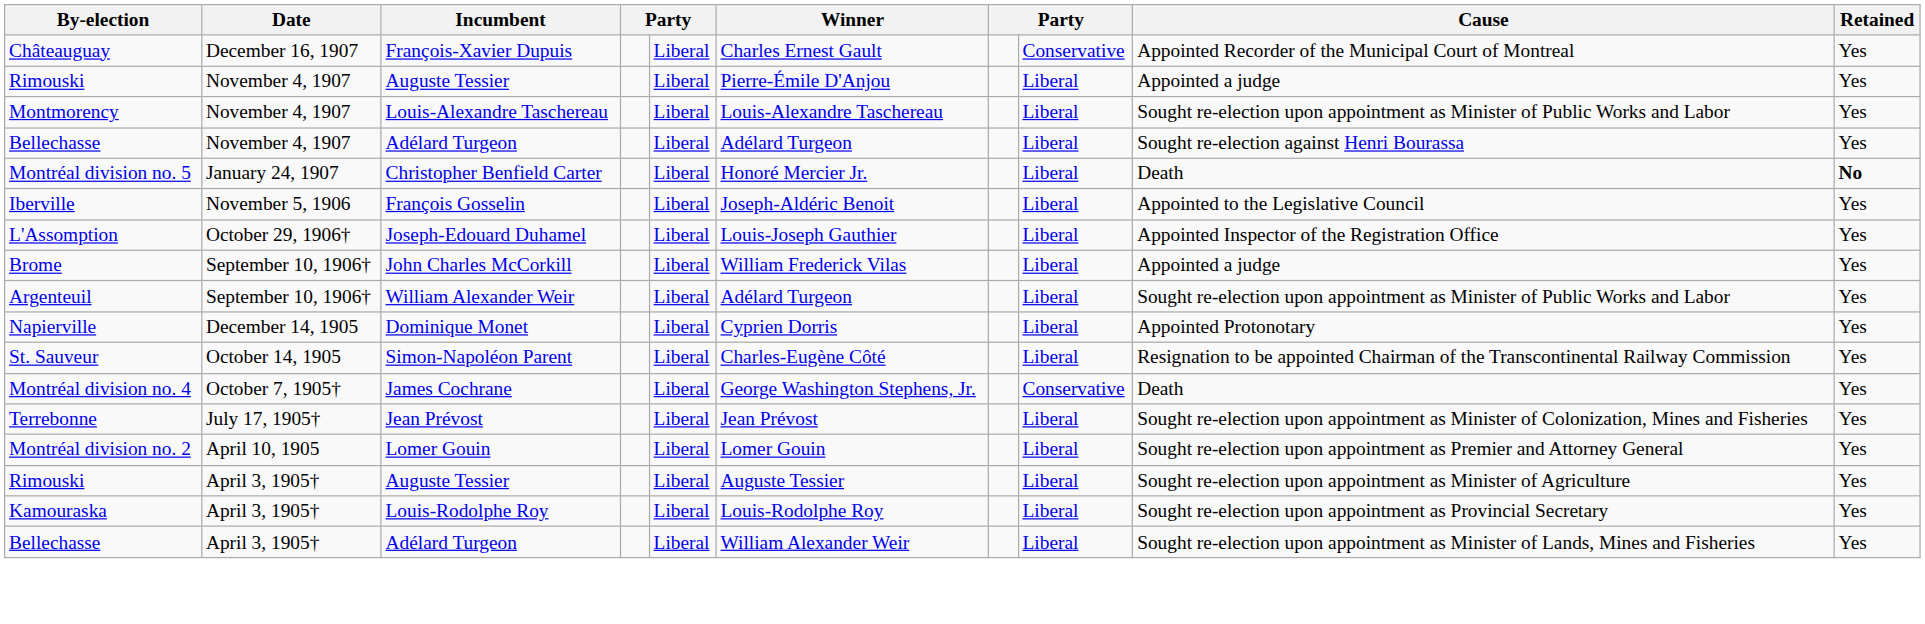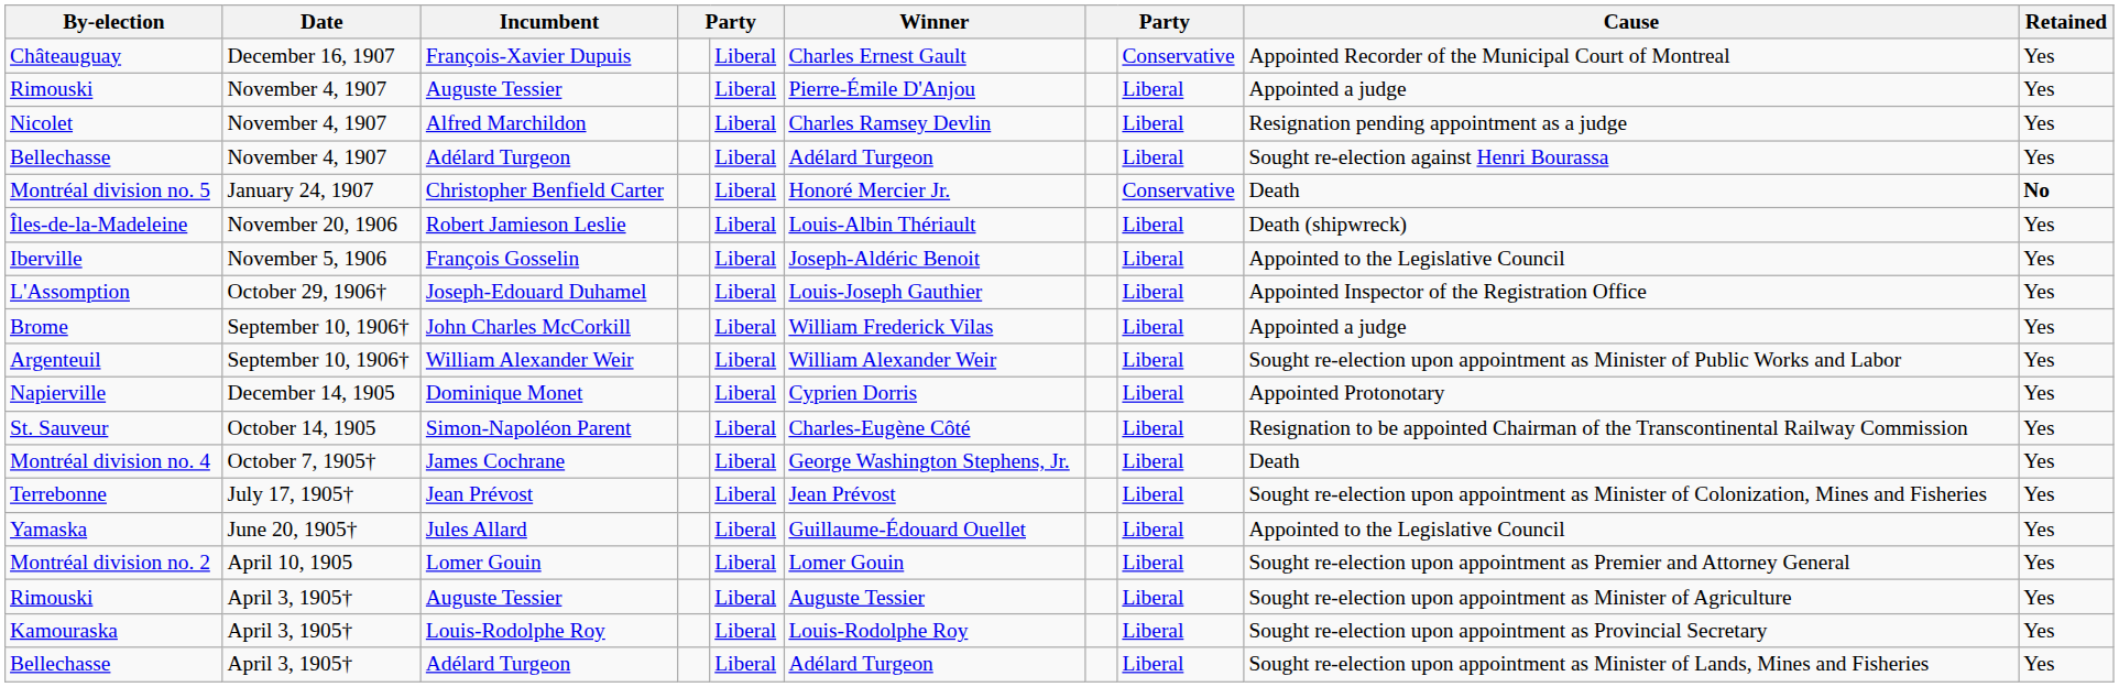 <table class=wikitable style="width:100%">
 <tr>
 <th>By-election</th>
 <th>Date</th>
 <th>Incumbent</th>
 <th colspan=2>Party</th>
 <th>Winner</th>
 <th colspan=2>Party</th>
 <th>Cause</th>
 <th>Retained</th>
 </tr>
 <tr>
 <td><a href='#'>Châteauguay</a></td>
 <td>December 16, 1907</td>
 <td><a href='#'>François-Xavier Dupuis</a></td>
 <td>    </td>
 <td><a href='#'>Liberal</a></td>
 <td><a href='#'>Charles Ernest Gault</a></td>
 <td>    </td>
 <td><a href='#'>Conservative</a></td>
 <td>Appointed Recorder of the Municipal Court of Montreal</td>
 <td>Yes</td>
 </tr>
 <tr>
 <td><a href='#'>Rimouski</a></td>
 <td>November 4, 1907</td>
 <td><a href='#'>Auguste Tessier</a></td>
 <td>    </td>
 <td><a href='#'>Liberal</a></td>
 <td><a href='#'>Pierre-Émile D'Anjou</a></td>
 <td>    </td>
 <td><a href='#'>Liberal</a></td>
 <td>Appointed a judge</td>
 <td>Yes</td>
 </tr>
 <tr>
-<td><a href='#'>Montmorency</a></td>
+<td><a href='#'>Nicolet</a></td>
 <td>November 4, 1907</td>
-<td><a href='#'>Louis-Alexandre Taschereau</a></td>
+<td><a href='#'>Alfred Marchildon</a></td>
 <td>    </td>
 <td><a href='#'>Liberal</a></td>
-<td><a href='#'>Louis-Alexandre Taschereau</a></td>
+<td><a href='#'>Charles Ramsey Devlin</a></td>
 <td>    </td>
 <td><a href='#'>Liberal</a></td>
-<td>Sought re-election upon appointment as Minister of Public Works and Labor</td>
+<td>Resignation pending appointment as a judge</td>
 <td>Yes</td>
 </tr>
 <tr>
 <td><a href='#'>Bellechasse</a></td>
 <td>November 4, 1907</td>
 <td><a href='#'>Adélard Turgeon</a></td>
 <td>    </td>
 <td><a href='#'>Liberal</a></td>
 <td><a href='#'>Adélard Turgeon</a></td>
 <td>    </td>
 <td><a href='#'>Liberal</a></td>
 <td>Sought re-election against <a href='#'>Henri Bourassa</a></td>
 <td>Yes</td>
 </tr>
 <tr>
 <td><a href='#'>Montréal division no. 5</a></td>
 <td>January 24, 1907</td>
 <td><a href='#'>Christopher Benfield Carter</a></td>
 <td>    </td>
 <td><a href='#'>Liberal</a></td>
 <td><a href='#'>Honoré Mercier Jr.</a></td>
 <td>    </td>
-<td><a href='#'>Liberal</a></td>
+<td><a href='#'>Conservative</a></td>
 <td>Death</td>
 <td><strong>No</strong></td>
+</tr>
+<tr>
+<td><a href='#'>Îles-de-la-Madeleine</a></td>
+<td>November 20, 1906</td>
+<td><a href='#'>Robert Jamieson Leslie</a></td>
+<td>    </td>
+<td><a href='#'>Liberal</a></td>
+<td><a href='#'>Louis-Albin Thériault</a></td>
+<td>    </td>
+<td><a href='#'>Liberal</a></td>
+<td>Death (shipwreck)</td>
+<td>Yes</td>
 </tr>
 <tr>
 <td><a href='#'>Iberville</a></td>
 <td>November 5, 1906</td>
 <td><a href='#'>François Gosselin</a></td>
 <td>    </td>
 <td><a href='#'>Liberal</a></td>
 <td><a href='#'>Joseph-Aldéric Benoit</a></td>
 <td>    </td>
 <td><a href='#'>Liberal</a></td>
 <td>Appointed to the Legislative Council</td>
 <td>Yes</td>
 </tr>
 <tr>
 <td><a href='#'>L'Assomption</a></td>
 <td>October 29, 1906†</td>
 <td><a href='#'>Joseph-Edouard Duhamel</a></td>
 <td>    </td>
 <td><a href='#'>Liberal</a></td>
 <td><a href='#'>Louis-Joseph Gauthier</a></td>
 <td>    </td>
 <td><a href='#'>Liberal</a></td>
 <td>Appointed Inspector of the Registration Office</td>
 <td>Yes</td>
 </tr>
 <tr>
 <td><a href='#'>Brome</a></td>
 <td>September 10, 1906†</td>
 <td><a href='#'>John Charles McCorkill</a></td>
 <td>    </td>
 <td><a href='#'>Liberal</a></td>
 <td><a href='#'>William Frederick Vilas</a></td>
 <td>    </td>
 <td><a href='#'>Liberal</a></td>
 <td>Appointed a judge</td>
 <td>Yes</td>
 </tr>
 <tr>
 <td><a href='#'>Argenteuil</a></td>
 <td>September 10, 1906†</td>
 <td><a href='#'>William Alexander Weir</a></td>
 <td>    </td>
 <td><a href='#'>Liberal</a></td>
-<td><a href='#'>Adélard Turgeon</a></td>
+<td><a href='#'>William Alexander Weir</a></td>
 <td>    </td>
 <td><a href='#'>Liberal</a></td>
 <td>Sought re-election upon appointment as Minister of Public Works and Labor</td>
 <td>Yes</td>
 </tr>
 <tr>
 <td><a href='#'>Napierville</a></td>
 <td>December 14, 1905</td>
 <td><a href='#'>Dominique Monet</a></td>
 <td>    </td>
 <td><a href='#'>Liberal</a></td>
 <td><a href='#'>Cyprien Dorris</a></td>
 <td>    </td>
 <td><a href='#'>Liberal</a></td>
 <td>Appointed Protonotary</td>
 <td>Yes</td>
 </tr>
 <tr>
 <td><a href='#'>St. Sauveur</a></td>
 <td>October 14, 1905</td>
 <td><a href='#'>Simon-Napoléon Parent</a></td>
 <td>    </td>
 <td><a href='#'>Liberal</a></td>
 <td><a href='#'>Charles-Eugène Côté</a></td>
 <td>    </td>
 <td><a href='#'>Liberal</a></td>
 <td>Resignation to be appointed Chairman of the Transcontinental Railway Commission</td>
 <td>Yes</td>
 </tr>
 <tr>
 <td><a href='#'>Montréal division no. 4</a></td>
 <td>October 7, 1905†</td>
 <td><a href='#'>James Cochrane</a></td>
 <td>    </td>
 <td><a href='#'>Liberal</a></td>
 <td><a href='#'>George Washington Stephens, Jr.</a></td>
 <td>    </td>
-<td><a href='#'>Conservative</a></td>
+<td><a href='#'>Liberal</a></td>
 <td>Death</td>
 <td>Yes</td>
 </tr>
 <tr>
 <td><a href='#'>Terrebonne</a></td>
 <td>July 17, 1905†</td>
 <td><a href='#'>Jean Prévost</a></td>
 <td>    </td>
 <td><a href='#'>Liberal</a></td>
 <td><a href='#'>Jean Prévost</a></td>
 <td>    </td>
 <td><a href='#'>Liberal</a></td>
 <td>Sought re-election upon appointment as Minister of Colonization, Mines and Fisheries</td>
+<td>Yes</td>
+</tr>
+<tr>
+<td><a href='#'>Yamaska</a></td>
+<td>June 20, 1905†</td>
+<td><a href='#'>Jules Allard</a></td>
+<td>    </td>
+<td><a href='#'>Liberal</a></td>
+<td><a href='#'>Guillaume-Édouard Ouellet</a></td>
+<td>    </td>
+<td><a href='#'>Liberal</a></td>
+<td>Appointed to the Legislative Council</td>
 <td>Yes</td>
 </tr>
 <tr>
 <td><a href='#'>Montréal division no. 2</a></td>
 <td>April 10, 1905</td>
 <td><a href='#'>Lomer Gouin</a></td>
 <td>    </td>
 <td><a href='#'>Liberal</a></td>
 <td><a href='#'>Lomer Gouin</a></td>
 <td>    </td>
 <td><a href='#'>Liberal</a></td>
 <td>Sought re-election upon appointment as Premier and Attorney General</td>
 <td>Yes</td>
 </tr>
 <tr>
 <td><a href='#'>Rimouski</a></td>
 <td>April 3, 1905†</td>
 <td><a href='#'>Auguste Tessier</a></td>
 <td>    </td>
 <td><a href='#'>Liberal</a></td>
 <td><a href='#'>Auguste Tessier</a></td>
 <td>    </td>
 <td><a href='#'>Liberal</a></td>
 <td>Sought re-election upon appointment as Minister of Agriculture</td>
 <td>Yes</td>
 </tr>
 <tr>
 <td><a href='#'>Kamouraska</a></td>
 <td>April 3, 1905†</td>
 <td><a href='#'>Louis-Rodolphe Roy</a></td>
 <td>    </td>
 <td><a href='#'>Liberal</a></td>
 <td><a href='#'>Louis-Rodolphe Roy</a></td>
 <td>    </td>
 <td><a href='#'>Liberal</a></td>
 <td>Sought re-election upon appointment as Provincial Secretary</td>
 <td>Yes</td>
 </tr>
 <tr>
 <td><a href='#'>Bellechasse</a></td>
 <td>April 3, 1905†</td>
 <td><a href='#'>Adélard Turgeon</a></td>
 <td>    </td>
 <td><a href='#'>Liberal</a></td>
-<td><a href='#'>William Alexander Weir</a></td>
+<td><a href='#'>Adélard Turgeon</a></td>
 <td>    </td>
 <td><a href='#'>Liberal</a></td>
 <td>Sought re-election upon appointment as Minister of Lands, Mines and Fisheries</td>
 <td>Yes</td>
 </tr>
 </table>
